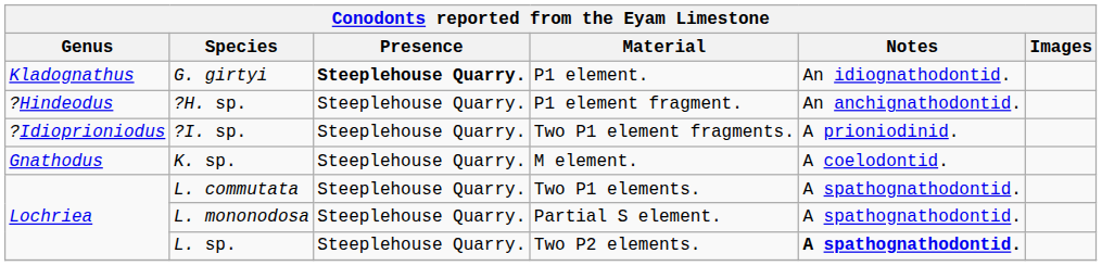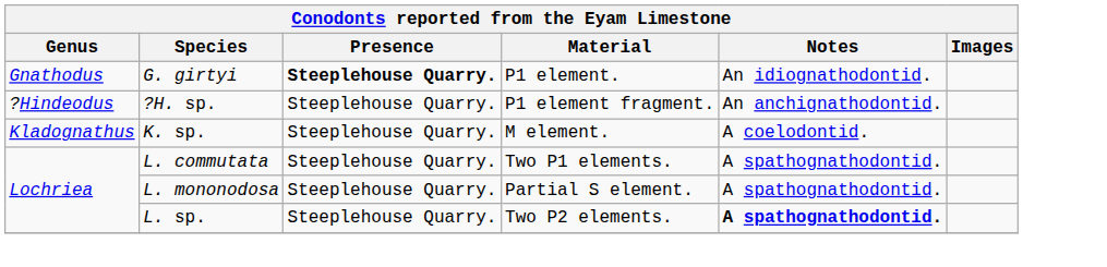 <table class="wikitable" align="center">
 <tr>
 <th colspan="6" align="center"><strong><a href='#'>Conodonts</a> reported from the Eyam Limestone</strong></th>
 </tr>
 <tr>
 <th>Genus</th>
 <th>Species</th>
 <th>Presence</th>
 <th><strong>Material</strong></th>
 <th>Notes</th>
 <th>Images</th>
 </tr>
 <tr>
-<td><em><a href='#'>Kladognathus</a></em></td>
+<td><em><a href='#'>Gnathodus</a></em></td>
 <td><em>G. girtyi</em></td>
 <td><strong>Steeplehouse Quarry.</strong></td>
 <td>P1 element.</td>
 <td>An <a href='#'>idiognathodontid</a>.</td>
 <td></td>
 </tr>
 <tr>
 <td><em>?<a href='#'>Hindeodus</a></em></td>
 <td><em>?H.</em> sp.</td>
 <td>Steeplehouse Quarry.</td>
 <td>P1 element fragment.</td>
 <td>An <a href='#'>anchignathodontid</a>.</td>
 <td></td>
 </tr>
 <tr>
-<td><em>?<a href='#'>Idioprioniodus</a></em></td>
-<td><em>?I.</em> sp.</td>
-<td>Steeplehouse Quarry.</td>
-<td>Two P1 element fragments.</td>
-<td>A <a href='#'>prioniodinid</a>.</td>
-<td></td>
-</tr>
-<tr>
-<td><em><a href='#'>Gnathodus</a></em></td>
+<td><em><a href='#'>Kladognathus</a></em></td>
 <td><em>K.</em> sp.</td>
 <td>Steeplehouse Quarry.</td>
 <td>M element.</td>
 <td>A <a href='#'>coelodontid</a>.</td>
 <td></td>
 </tr>
 <tr>
 <td rowspan="3"><em><a href='#'>Lochriea</a></em></td>
 <td><em>L. commutata</em></td>
 <td>Steeplehouse Quarry.</td>
 <td>Two P1 elements.</td>
 <td>A <a href='#'>spathognathodontid</a>.</td>
 <td></td>
 </tr>
 <tr>
 <td><em>L. mononodosa</em></td>
 <td>Steeplehouse Quarry.</td>
 <td>Partial S element.</td>
 <td>A <a href='#'>spathognathodontid</a>.</td>
 <td></td>
 </tr>
 <tr>
 <td><em>L.</em> sp.</td>
 <td>Steeplehouse Quarry.</td>
 <td>Two P2 elements.</td>
 <td><strong>A <a href='#'>spathognathodontid</a>.</strong></td>
 <td></td>
 </tr>
 <tr>
 </tr>
 </table>
